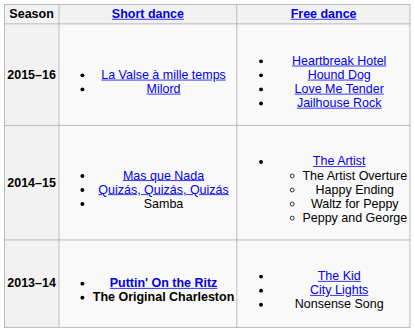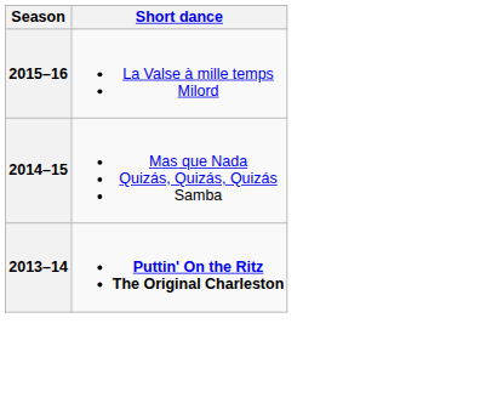 <table class=wikitable style=text-align:center>
 <tr>
 <th>Season</th>
 <th><a href='#'>Short dance</a></th>
-<th><a href='#'>Free dance</a></th>
 </tr>
 <tr>
 <th>2015–16 <br> </th>
 <td><br><ul><li> <a href='#'>La Valse à mille temps</a> <br></li><li> <a href='#'>Milord</a> <br></li></ul></td>
-<td><br><ul><li><a href='#'>Heartbreak Hotel</a></li><li><a href='#'>Hound Dog</a></li><li><a href='#'>Love Me Tender</a></li><li><a href='#'>Jailhouse Rock</a> <br></li></ul></td>
 </tr>
 <tr>
 <th>2014–15 <br> </th>
 <td><br><ul><li> <a href='#'>Mas que Nada</a></li><li> <a href='#'>Quizás, Quizás, Quizás</a> <br></li><li>Samba <br></li></ul></td>
-<td><br><ul><li><a href='#'>The Artist</a> <br><ul><li>The Artist Overture</li><li>Happy Ending</li><li>Waltz for Peppy</li><li>Peppy and George</li></ul></li></ul></td>
 </tr>
 <tr>
 <th>2013–14 <br> </th>
 <td><strong><br><ul><li> <a href='#'>Puttin' On the Ritz</a></li><li> The Original Charleston</li></ul></strong></td>
-<td><br><ul><li><a href='#'>The Kid</a> <br></li><li><a href='#'>City Lights</a> <br></li><li>Nonsense Song <br></li></ul></td>
 </tr>
 </table>
